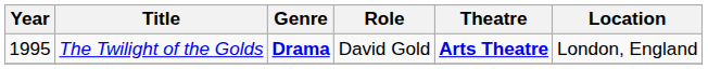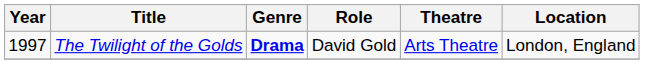 <table class="wikitable sortable">
 <tr>
 <th>Year</th>
 <th>Title</th>
 <th>Genre</th>
 <th>Role</th>
 <th>Theatre</th>
 <th>Location</th>
 </tr>
 <tr>
-<td>1995</td>
+<td>1997</td>
 <td><em><a href='#'>The Twilight of the Golds</a></em></td>
 <td><strong><a href='#'>Drama</a></strong></td>
 <td>David Gold</td>
-<td><strong><a href='#'>Arts Theatre</a></strong></td>
+<td><a href='#'>Arts Theatre</a></td>
 <td>London, England</td>
 </tr>
 <tr>
 </tr>
 </table>
